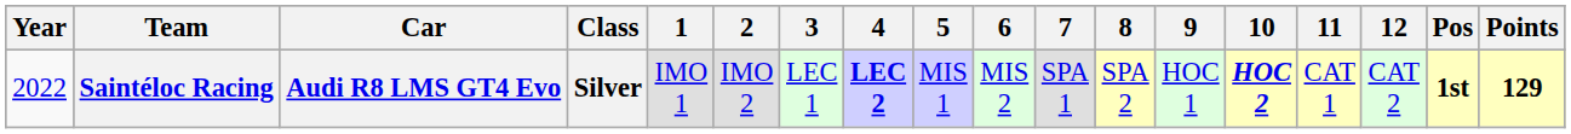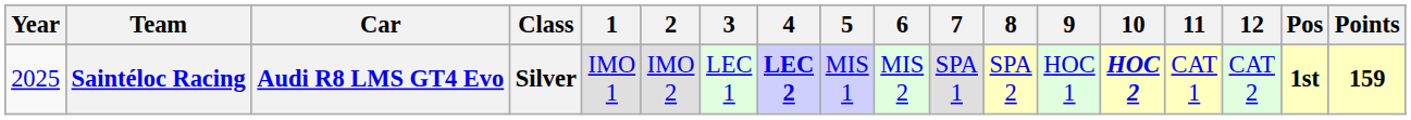 <table class="wikitable" style="text-align:center; font-size:85%">
 <tr>
 <th>Year</th>
 <th>Team</th>
 <th>Car</th>
 <th>Class</th>
 <th>1</th>
 <th>2</th>
 <th>3</th>
 <th>4</th>
 <th>5</th>
 <th>6</th>
 <th>7</th>
 <th>8</th>
 <th>9</th>
 <th>10</th>
 <th>11</th>
 <th>12</th>
 <th>Pos</th>
 <th>Points</th>
 </tr>
 <tr>
-<td><a href='#'>2022</a></td>
+<td><a href='#'>2025</a></td>
 <th nowrap><a href='#'>Saintéloc Racing</a></th>
 <th nowrap><a href='#'>Audi R8 LMS GT4 Evo</a></th>
 <th>Silver</th>
 <td style="background:#DFDFDF;"><a href='#'>IMO<br>1</a><br></td>
 <td style="background:#DFDFDF;"><a href='#'>IMO<br>2</a><br></td>
 <td style="background:#DFFFDF;"><a href='#'>LEC<br>1</a><br></td>
 <td style="background:#CFCFFF;"><strong><a href='#'>LEC<br>2</a><br></strong></td>
 <td style="background:#CFCFFF;"><a href='#'>MIS<br>1</a><br></td>
 <td style="background:#DFFFDF;"><a href='#'>MIS<br>2</a><br></td>
 <td style="background:#DFDFDF;"><a href='#'>SPA<br>1</a><br></td>
 <td style="background:#FFFFBF;"><a href='#'>SPA<br>2</a><br></td>
 <td style="background:#DFFFDF;"><a href='#'>HOC<br>1</a><br></td>
 <td style="background:#FFFFBF;"><strong><em><a href='#'>HOC<br>2</a></em></strong><br></td>
 <td style="background:#FFFFBF;"><a href='#'>CAT<br>1</a><br></td>
 <td style="background:#DFFFDF;"><a href='#'>CAT<br>2</a><br></td>
 <th style="background:#FFFFBF;">1st</th>
-<th style="background:#FFFFBF;">129</th>
+<th style="background:#FFFFBF;">159</th>
 </tr>
 </table>
